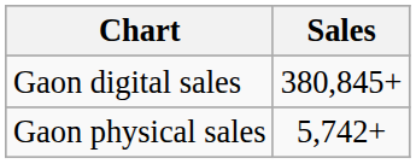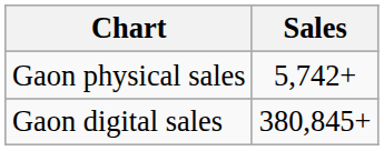 <table class="wikitable">
 <tr>
 <th>Chart</th>
 <th>Sales</th>
 </tr>
 <tr>
+<td>Gaon physical sales</td>
+<td align="center">5,742+</td>
+</tr>
+<tr>
 <td>Gaon digital sales</td>
 <td align="center">380,845+</td>
 </tr>
-<tr>
-<td>Gaon physical sales</td>
-<td align="center">5,742+</td>
-</tr>
 </table>
